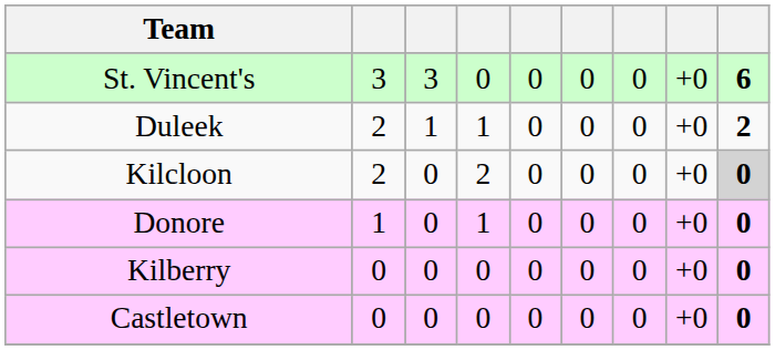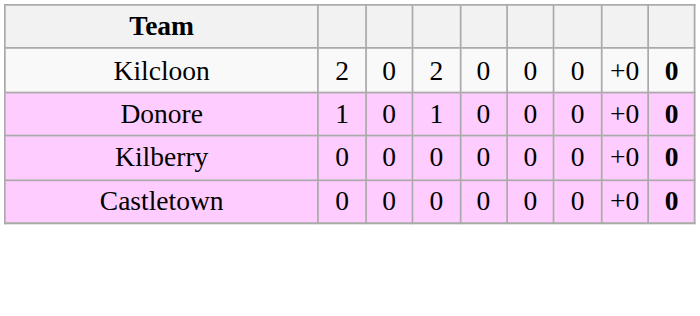 <table class="wikitable" style="text-align:center">
 <tr>
 <th width="175">Team</th>
 <th width="20"></th>
 <th width="20"></th>
 <th width="20"></th>
 <th width="20"></th>
 <th width="20"></th>
 <th width="20"></th>
 <th width="20"></th>
 <th width="20"></th>
 </tr>
-<tr style="background:#cfc;">
-<td>St. Vincent's</td>
-<td>3</td>
-<td>3</td>
-<td>0</td>
-<td>0</td>
-<td>0</td>
-<td>0</td>
-<td>+0</td>
-<td><strong>6</strong></td>
-</tr>
-<tr>
-<td>Duleek</td>
-<td>2</td>
-<td>1</td>
-<td>1</td>
-<td>0</td>
-<td>0</td>
-<td>0</td>
-<td>+0</td>
-<td><strong>2</strong></td>
-</tr>
 <tr>
 <td>Kilcloon</td>
 <td>2</td>
 <td>0</td>
 <td>2</td>
 <td>0</td>
 <td>0</td>
 <td>0</td>
 <td>+0</td>
-<td style="background: lightgrey;"><strong>0</strong></td>
+<td><strong>0</strong></td>
 </tr>
 <tr style="background:#fcf;">
 <td>Donore</td>
 <td>1</td>
 <td>0</td>
 <td>1</td>
 <td>0</td>
 <td>0</td>
 <td>0</td>
 <td>+0</td>
 <td><strong>0</strong></td>
 </tr>
 <tr style="background:#fcf;">
 <td>Kilberry</td>
 <td>0</td>
 <td>0</td>
 <td>0</td>
 <td>0</td>
 <td>0</td>
 <td>0</td>
 <td>+0</td>
 <td><strong>0</strong></td>
 </tr>
 <tr style="background:#fcf;">
 <td>Castletown</td>
 <td>0</td>
 <td>0</td>
 <td>0</td>
 <td>0</td>
 <td>0</td>
 <td>0</td>
 <td>+0</td>
 <td><strong>0</strong></td>
 </tr>
 <tr>
 </tr>
 </table>
